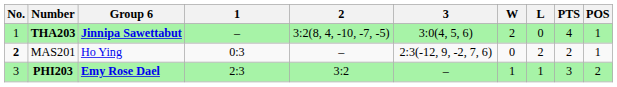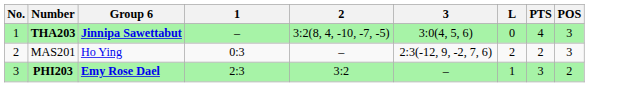 <table class=wikitable style="text-align:center;">
 <tr>
 <th>No.</th>
 <th>Number</th>
 <th>Group 6</th>
 <th width=130>1</th>
 <th width=130>2</th>
 <th width=130>3</th>
-<th width=30>W</th>
 <th width=30>L</th>
 <th width=30>PTS</th>
 <th width=30>POS</th>
 </tr>
 <tr bgcolor=#a7f3a7>
 <td>1</td>
 <td><strong>THA203</strong></td>
 <td style="text-align:left;"> <strong><a href='#'>Jinnipa Sawettabut</a></strong></td>
 <td>–</td>
 <td>3:2(8, 4, -10, -7, -5)</td>
 <td>3:0(4, 5, 6)</td>
-<td>2</td>
 <td>0</td>
 <td>4</td>
-<td>1</td>
+<td>3</td>
 </tr>
 <tr>
-<td><strong>2</strong></td>
+<td>2</td>
 <td>MAS201</td>
 <td style="text-align:left;"> <a href='#'>Ho Ying</a></td>
 <td>0:3</td>
 <td>–</td>
 <td>2:3(-12, 9, -2, 7, 6)</td>
-<td>0</td>
 <td>2</td>
 <td>2</td>
-<td>1</td>
+<td>3</td>
 </tr>
 <tr bgcolor=#a7f3a7>
 <td>3</td>
 <td><strong>PHI203</strong></td>
 <td style="text-align:left;"> <strong><a href='#'>Emy Rose Dael</a></strong></td>
 <td>2:3</td>
 <td>3:2</td>
 <td>–</td>
 <td>1</td>
-<td>1</td>
 <td>3</td>
 <td>2</td>
 </tr>
 </table>
